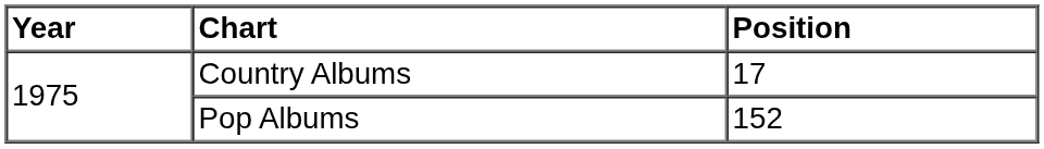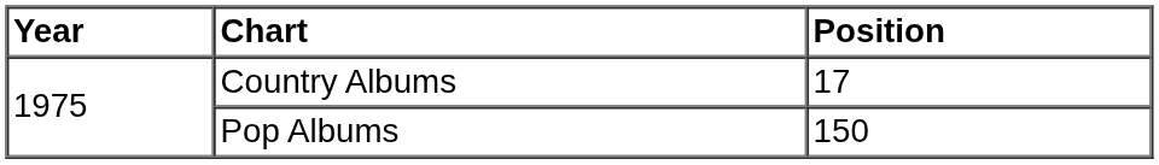 <table border=1 cellspacing=0 cellpadding=2 width="550px">
 <tr>
 <th align="left">Year</th>
 <th align="left">Chart</th>
 <th align="left">Position</th>
 </tr>
 <tr>
 <td align="left" rowspan="2">1975</td>
 <td align="left">Country Albums</td>
 <td align="left">17</td>
 </tr>
 <tr>
 <td align="left">Pop Albums</td>
-<td align="left">152</td>
+<td align="left">150</td>
 </tr>
 <tr>
 </tr>
 </table>
